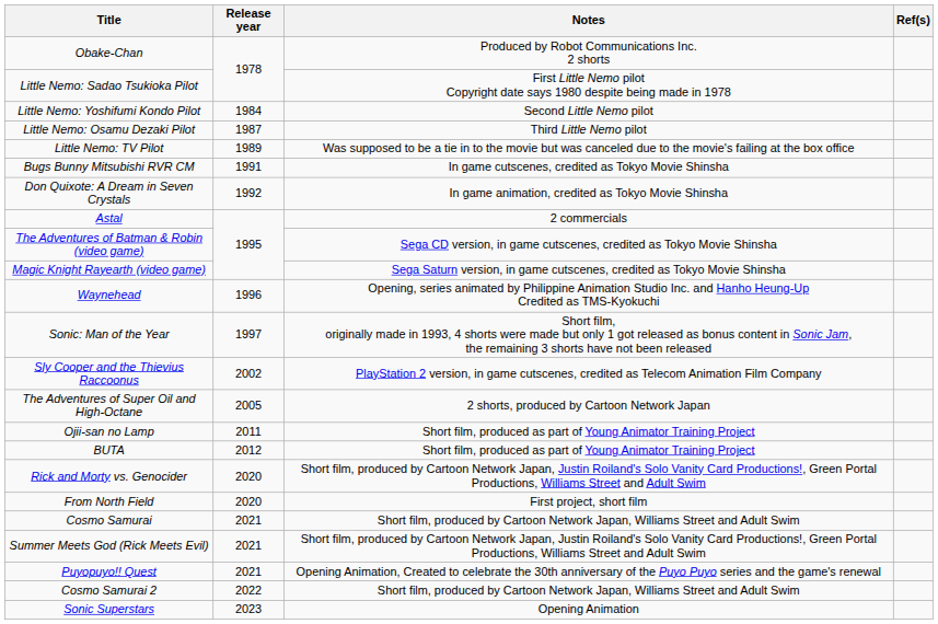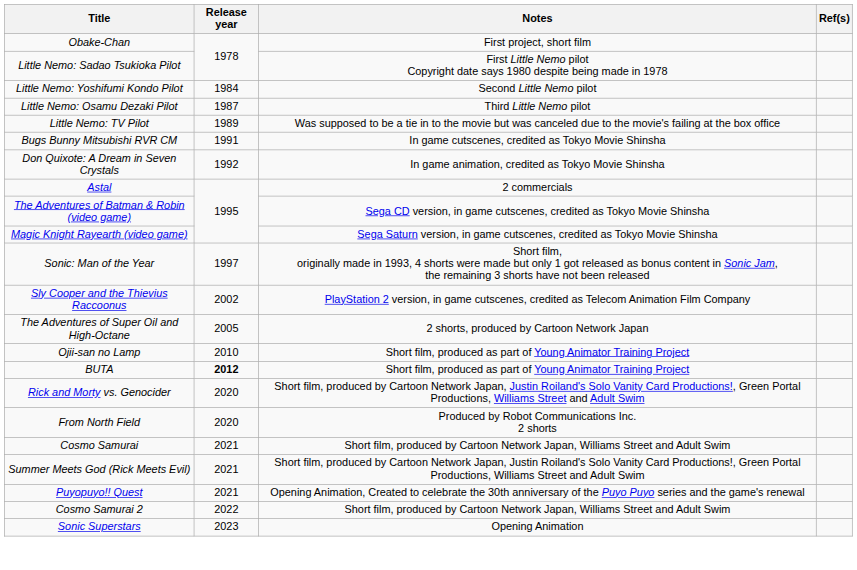 <table class="wikitable" style="text-align:center; margin=auto; ">
 <tr>
 <th>Title</th>
 <th>Release year</th>
 <th>Notes</th>
 <th>Ref(s)</th>
 </tr>
 <tr>
 <td><em>Obake-Chan</em></td>
 <td rowspan="2">1978</td>
-<td>Produced by Robot Communications Inc.<br>2 shorts</td>
+<td>First project, short film</td>
 <td></td>
 </tr>
 <tr>
 <td><em>Little Nemo: Sadao Tsukioka Pilot</em></td>
 <td>First <em>Little Nemo</em> pilot<br>Copyright date says 1980 despite being made in 1978</td>
 <td></td>
 </tr>
 <tr>
 <td><em>Little Nemo: Yoshifumi Kondo Pilot</em></td>
 <td>1984</td>
 <td>Second <em>Little Nemo</em> pilot</td>
 <td></td>
 </tr>
 <tr>
 <td><em>Little Nemo: Osamu Dezaki Pilot</em></td>
 <td>1987</td>
 <td>Third <em>Little Nemo</em> pilot</td>
 <td></td>
 </tr>
 <tr>
 <td><em>Little Nemo: TV Pilot</em></td>
 <td>1989</td>
 <td>Was supposed to be a tie in to the movie but was canceled due to the movie's failing at the box office</td>
 <td></td>
 </tr>
 <tr>
 <td><em>Bugs Bunny Mitsubishi RVR CM</em></td>
 <td>1991</td>
 <td>In game cutscenes, credited as Tokyo Movie Shinsha</td>
 <td></td>
 </tr>
 <tr>
 <td><em>Don Quixote: A Dream in Seven Crystals</em></td>
 <td>1992</td>
 <td>In game animation, credited as Tokyo Movie Shinsha</td>
 <td></td>
 </tr>
 <tr>
 <td><em><a href='#'>Astal</a></em></td>
 <td rowspan="3">1995</td>
 <td>2 commercials</td>
 <td></td>
 </tr>
 <tr>
 <td><em><a href='#'>The Adventures of Batman & Robin (video game)</a></em></td>
 <td><a href='#'>Sega CD</a> version, in game cutscenes, credited as Tokyo Movie Shinsha</td>
 <td></td>
 </tr>
 <tr>
 <td><em><a href='#'>Magic Knight Rayearth (video game)</a></em></td>
 <td><a href='#'>Sega Saturn</a> version, in game cutscenes, credited as Tokyo Movie Shinsha</td>
 <td></td>
 </tr>
 <tr>
-<td><em><a href='#'>Waynehead</a></em></td>
-<td>1996</td>
-<td>Opening, series animated by Philippine Animation Studio Inc. and <a href='#'>Hanho Heung-Up</a><br>Credited as TMS-Kyokuchi</td>
-<td></td>
-</tr>
-<tr>
 <td><em>Sonic: Man of the Year</em></td>
 <td>1997</td>
 <td>Short film,<br>originally made in 1993, 4 shorts were made but only 1 got released as bonus content in <em><a href='#'>Sonic Jam</a></em>,<br>the remaining 3 shorts have not been released</td>
 <td></td>
 </tr>
 <tr>
 <td><em><a href='#'>Sly Cooper and the Thievius Raccoonus</a></em></td>
 <td>2002</td>
 <td><a href='#'>PlayStation 2</a> version, in game cutscenes, credited as Telecom Animation Film Company</td>
 <td></td>
 </tr>
 <tr>
 <td><em>The Adventures of Super Oil and High-Octane</em></td>
 <td>2005</td>
 <td>2 shorts, produced by Cartoon Network Japan</td>
 <td></td>
 </tr>
 <tr>
 <td><em>Ojii-san no Lamp</em></td>
-<td>2011</td>
+<td>2010</td>
 <td>Short film, produced as part of <a href='#'>Young Animator Training Project</a></td>
 <td></td>
 </tr>
 <tr>
 <td><em>BUTA</em></td>
-<td>2012</td>
+<td><strong>2012</strong></td>
 <td>Short film, produced as part of <a href='#'>Young Animator Training Project</a></td>
 <td></td>
 </tr>
 <tr>
 <td><em><a href='#'>Rick and Morty</a> vs. Genocider</em></td>
 <td>2020</td>
 <td>Short film, produced by Cartoon Network Japan, <a href='#'>Justin Roiland's Solo Vanity Card Productions!</a>, Green Portal Productions, <a href='#'>Williams Street</a> and <a href='#'>Adult Swim</a></td>
 <td></td>
 </tr>
 <tr>
 <td><em>From North Field</em></td>
 <td>2020</td>
-<td>First project, short film</td>
+<td>Produced by Robot Communications Inc.<br>2 shorts</td>
 <td></td>
 </tr>
 <tr>
 <td><em>Cosmo Samurai</em></td>
 <td>2021</td>
 <td>Short film, produced by Cartoon Network Japan, Williams Street and Adult Swim</td>
 <td></td>
 </tr>
 <tr>
 <td><em>Summer Meets God (Rick Meets Evil)</em></td>
 <td>2021</td>
 <td>Short film, produced by Cartoon Network Japan, Justin Roiland's Solo Vanity Card Productions!, Green Portal Productions, Williams Street and Adult Swim</td>
 <td></td>
 </tr>
 <tr>
 <td><em><a href='#'>Puyopuyo!! Quest</a></em></td>
 <td>2021</td>
 <td>Opening Animation, Created to celebrate the 30th anniversary of the <em><a href='#'>Puyo Puyo</a></em> series and the game's renewal</td>
 <td></td>
 </tr>
 <tr>
 <td><em>Cosmo Samurai 2</em></td>
 <td>2022</td>
 <td>Short film, produced by Cartoon Network Japan, Williams Street and Adult Swim</td>
 </tr>
 <tr>
 <td><em><a href='#'>Sonic Superstars</a></em></td>
 <td>2023</td>
 <td>Opening Animation</td>
 <td></td>
 </tr>
 </table>
